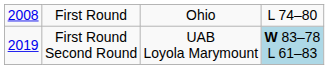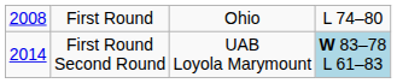 <table class="wikitable">
 <tr align="center">
 <td><a href='#'>2008</a></td>
 <td>First Round</td>
 <td>Ohio</td>
 <td>L 74–80</td>
 </tr>
 <tr align="center">
-<td><a href='#'>2019</a></td>
+<td><a href='#'>2014</a></td>
 <td>First Round <br> Second Round</td>
 <td>UAB <br> Loyola Marymount</td>
 <td style="background: lightblue;"><strong>W</strong> 83–78 <br> L 61–83</td>
 </tr>
 </table>
